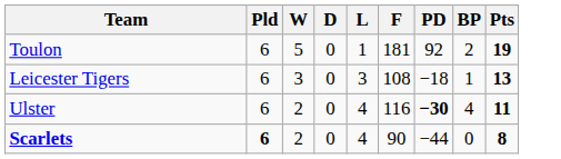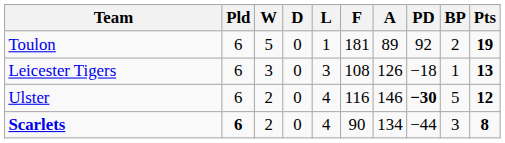 <table class="wikitable" style="text-align:center">
 <tr>
 <th style="width:200px">Team</th>
 <th width="20">Pld</th>
 <th width="20">W</th>
 <th width="20">D</th>
 <th width="20">L</th>
 <th width="20">F</th>
+<th width="20">A</th>
 <th width="20">PD</th>
 <th width="20">BP</th>
 <th width="20">Pts</th>
 </tr>
 <tr>
 <td align=left> <a href='#'>Toulon</a></td>
 <td>6</td>
 <td>5</td>
 <td>0</td>
 <td>1</td>
 <td>181</td>
+<td>89</td>
 <td>92</td>
 <td>2</td>
 <td><strong>19</strong></td>
 </tr>
 <tr>
 <td align=left> <a href='#'>Leicester Tigers</a></td>
 <td>6</td>
 <td>3</td>
 <td>0</td>
 <td>3</td>
 <td>108</td>
+<td>126</td>
 <td>−18</td>
 <td>1</td>
 <td><strong>13</strong></td>
 </tr>
 <tr>
 <td align=left> <a href='#'>Ulster</a></td>
 <td>6</td>
 <td>2</td>
 <td>0</td>
 <td>4</td>
 <td>116</td>
+<td>146</td>
 <td><strong>−30</strong></td>
-<td>4</td>
-<td><strong>11</strong></td>
+<td>5</td>
+<td><strong>12</strong></td>
 </tr>
 <tr>
 <td align=left> <strong><a href='#'>Scarlets</a></strong></td>
 <td><strong>6</strong></td>
 <td>2</td>
 <td>0</td>
 <td>4</td>
 <td>90</td>
+<td>134</td>
 <td>−44</td>
-<td>0</td>
+<td>3</td>
 <td><strong>8</strong></td>
 </tr>
 </table>
